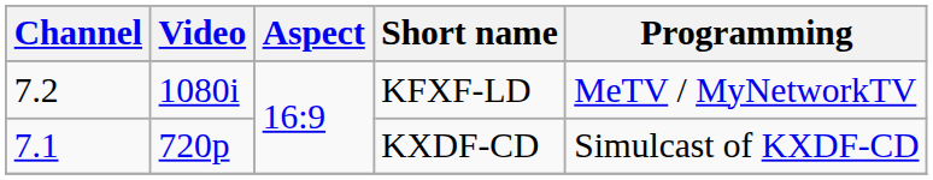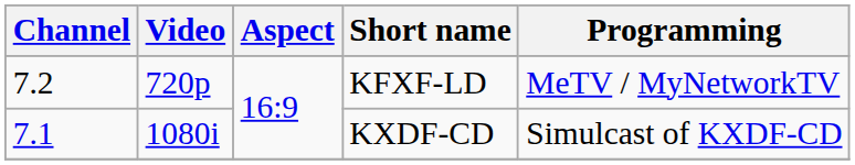 <table class="wikitable">
 <tr>
 <th><a href='#'>Channel</a></th>
 <th><a href='#'>Video</a></th>
 <th><a href='#'>Aspect</a></th>
 <th>Short name</th>
 <th>Programming</th>
 </tr>
 <tr>
 <td>7.2</td>
-<td><a href='#'>1080i</a></td>
+<td><a href='#'>720p</a></td>
 <td rowspan=2><a href='#'>16:9</a></td>
 <td>KFXF-LD</td>
 <td><a href='#'>MeTV</a> / <a href='#'>MyNetworkTV</a></td>
 </tr>
 <tr>
 <td><a href='#'>7.1</a></td>
-<td><a href='#'>720p</a></td>
+<td><a href='#'>1080i</a></td>
 <td>KXDF-CD</td>
 <td>Simulcast of <a href='#'>KXDF-CD</a></td>
 </tr>
 <tr>
 </tr>
 </table>
